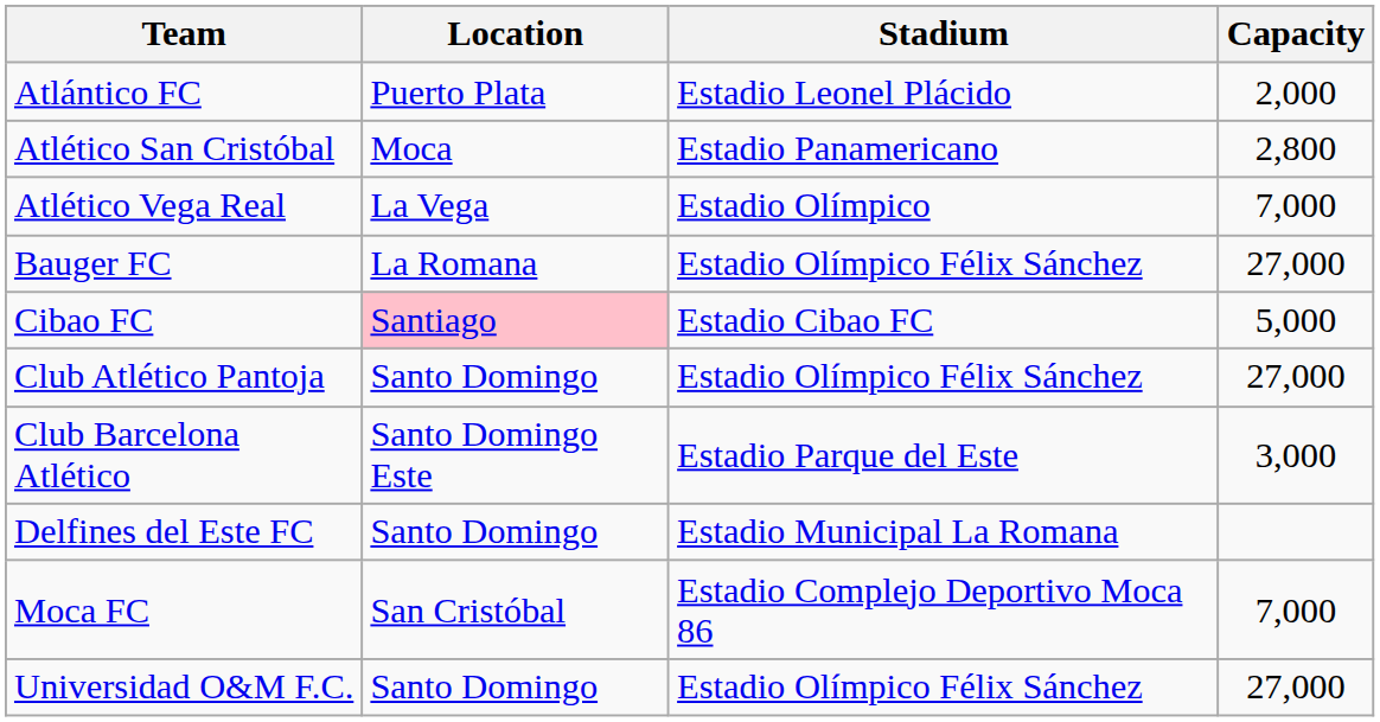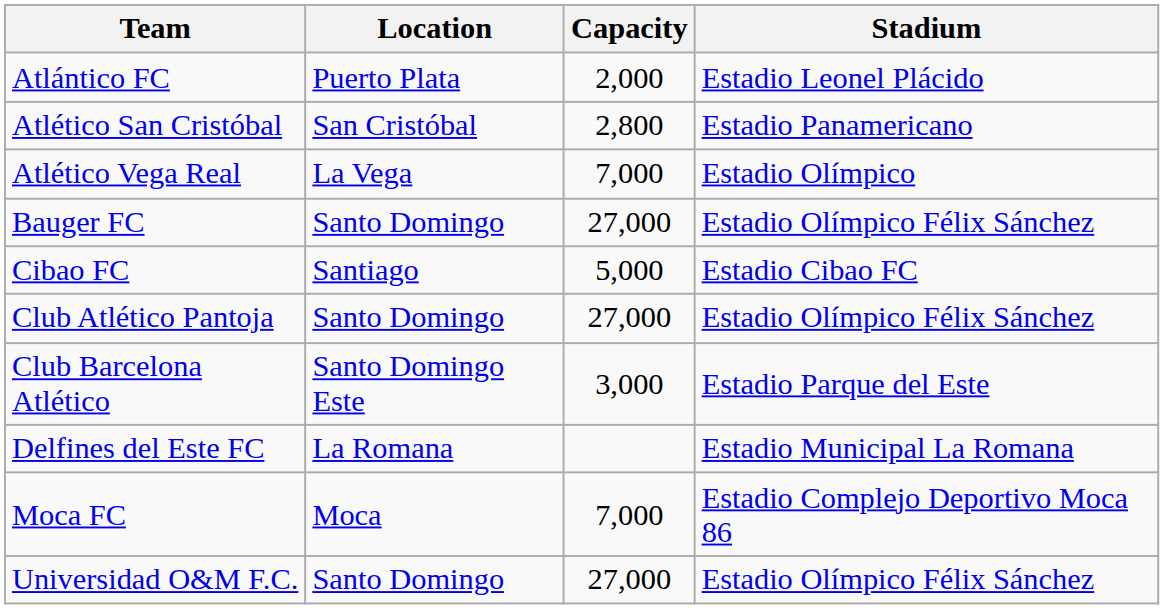 <table class="wikitable sortable" style="text-align: left;">
 <tr>
 <th>Team</th>
 <th>Location</th>
+<th>Capacity</th>
 <th>Stadium</th>
-<th>Capacity</th>
 </tr>
 <tr>
 <td><a href='#'>Atlántico FC</a></td>
 <td><a href='#'>Puerto Plata</a></td>
+<td align="center">2,000</td>
 <td><a href='#'>Estadio Leonel Plácido</a></td>
-<td align="center">2,000</td>
 </tr>
 <tr>
 <td><a href='#'>Atlético San Cristóbal</a></td>
-<td><a href='#'>Moca</a></td>
+<td><a href='#'>San Cristóbal</a></td>
+<td align="center">2,800</td>
 <td><a href='#'>Estadio Panamericano</a></td>
-<td align="center">2,800</td>
 </tr>
 <tr>
 <td><a href='#'>Atlético Vega Real</a></td>
 <td><a href='#'>La Vega</a></td>
+<td align="center">7,000</td>
 <td><a href='#'>Estadio Olímpico</a></td>
-<td align="center">7,000</td>
 </tr>
 <tr>
 <td><a href='#'>Bauger FC</a></td>
-<td><a href='#'>La Romana</a></td>
+<td><a href='#'>Santo Domingo</a></td>
+<td align="center">27,000</td>
 <td><a href='#'>Estadio Olímpico Félix Sánchez</a></td>
-<td align="center">27,000</td>
 </tr>
 <tr>
 <td><a href='#'>Cibao FC</a></td>
-<td style="background: pink;"><a href='#'>Santiago</a></td>
+<td><a href='#'>Santiago</a></td>
+<td align="center">5,000</td>
 <td><a href='#'>Estadio Cibao FC</a></td>
-<td align="center">5,000</td>
 </tr>
 <tr>
 <td><a href='#'>Club Atlético Pantoja</a></td>
 <td><a href='#'>Santo Domingo</a></td>
+<td align="center">27,000</td>
 <td><a href='#'>Estadio Olímpico Félix Sánchez</a></td>
-<td align="center">27,000</td>
 </tr>
 <tr>
 <td><a href='#'>Club Barcelona Atlético</a></td>
 <td><a href='#'>Santo Domingo Este</a></td>
+<td align="center">3,000</td>
 <td><a href='#'>Estadio Parque del Este</a></td>
-<td align="center">3,000</td>
 </tr>
 <tr>
 <td><a href='#'>Delfines del Este FC</a></td>
-<td><a href='#'>Santo Domingo</a></td>
+<td><a href='#'>La Romana</a></td>
+<td align="center"></td>
 <td><a href='#'>Estadio Municipal La Romana</a></td>
-<td align="center"></td>
 </tr>
 <tr>
 <td><a href='#'>Moca FC</a></td>
-<td><a href='#'>San Cristóbal</a></td>
+<td><a href='#'>Moca</a></td>
+<td align="center">7,000</td>
 <td><a href='#'>Estadio Complejo Deportivo Moca 86</a></td>
-<td align="center">7,000</td>
 </tr>
 <tr>
 <td><a href='#'>Universidad O&M F.C.</a></td>
 <td><a href='#'>Santo Domingo</a></td>
+<td align="center">27,000</td>
 <td><a href='#'>Estadio Olímpico Félix Sánchez</a></td>
-<td align="center">27,000</td>
 </tr>
 </table>
